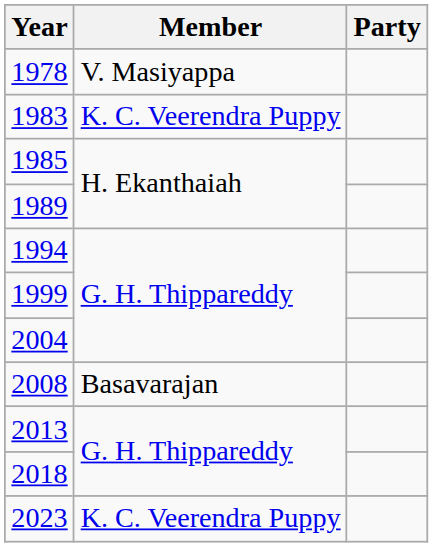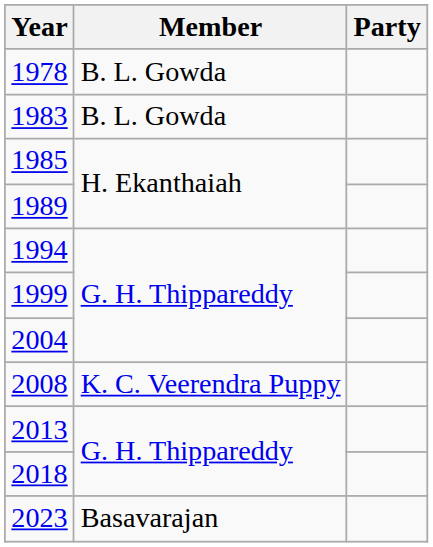 <table class="wikitable sortable">
 <tr>
 <th>Year</th>
 <th>Member</th>
 <th colspan="2">Party</th>
 </tr>
 <tr>
 <td><a href='#'>1978</a></td>
-<td>V. Masiyappa</td>
+<td>B. L. Gowda</td>
 <td></td>
 </tr>
 <tr>
 <td><a href='#'>1983</a></td>
-<td><a href='#'>K. C. Veerendra Puppy</a></td>
+<td>B. L. Gowda</td>
 <td></td>
 </tr>
 <tr>
 <td><a href='#'>1985</a></td>
 <td rowspan="2">H. Ekanthaiah</td>
 </tr>
 <tr>
 <td><a href='#'>1989</a></td>
 <td></td>
 </tr>
 <tr>
 <td><a href='#'>1994</a></td>
 <td rowspan="3"><a href='#'>G. H. Thippareddy</a></td>
 <td></td>
 </tr>
 <tr>
 <td><a href='#'>1999</a></td>
 </tr>
 <tr>
 <td><a href='#'>2004</a></td>
 <td></td>
 </tr>
 <tr>
 <td><a href='#'>2008</a></td>
-<td>Basavarajan</td>
+<td><a href='#'>K. C. Veerendra Puppy</a></td>
 <td></td>
 </tr>
 <tr>
 <td><a href='#'>2013</a></td>
 <td rowspan="2"><a href='#'>G. H. Thippareddy</a></td>
 <td></td>
 </tr>
 <tr>
 <td><a href='#'>2018</a></td>
 </tr>
 <tr>
 <td><a href='#'>2023</a></td>
-<td><a href='#'>K. C. Veerendra Puppy</a></td>
+<td>Basavarajan</td>
 <td></td>
 </tr>
 </table>
